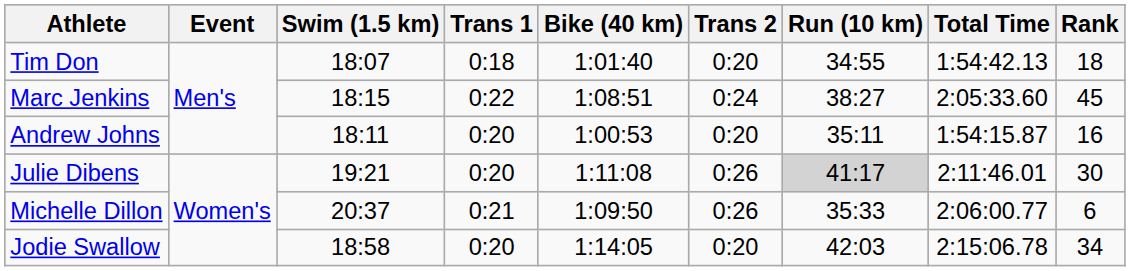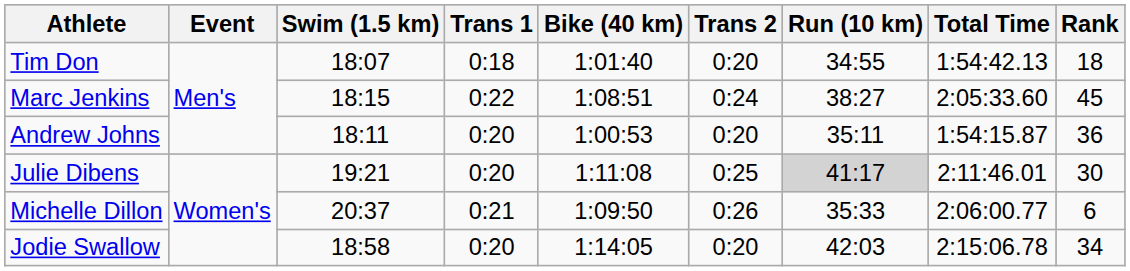 <table class="wikitable" style="font-size:90%">
 <tr>
 <th>Athlete</th>
 <th>Event</th>
 <th>Swim (1.5 km)</th>
 <th>Trans 1</th>
 <th>Bike (40 km)</th>
 <th>Trans 2</th>
 <th>Run (10 km)</th>
 <th>Total Time</th>
 <th>Rank</th>
 </tr>
 <tr align=center>
 <td align=left><a href='#'>Tim Don</a></td>
 <td align=left rowspan=3><a href='#'>Men's</a></td>
 <td>18:07</td>
 <td>0:18</td>
 <td>1:01:40</td>
 <td>0:20</td>
 <td>34:55</td>
 <td>1:54:42.13</td>
 <td>18</td>
 </tr>
 <tr align=center>
 <td align=left><a href='#'>Marc Jenkins</a></td>
 <td>18:15</td>
 <td>0:22</td>
 <td>1:08:51</td>
 <td>0:24</td>
 <td>38:27</td>
 <td>2:05:33.60</td>
 <td>45</td>
 </tr>
 <tr align=center>
 <td align=left><a href='#'>Andrew Johns</a></td>
 <td>18:11</td>
 <td>0:20</td>
 <td>1:00:53</td>
 <td>0:20</td>
 <td>35:11</td>
 <td>1:54:15.87</td>
-<td>16</td>
+<td>36</td>
 </tr>
 <tr align=center>
 <td align=left><a href='#'>Julie Dibens</a></td>
 <td align=left rowspan=3><a href='#'>Women's</a></td>
 <td>19:21</td>
 <td>0:20</td>
 <td>1:11:08</td>
-<td>0:26</td>
+<td>0:25</td>
 <td style="background: lightgrey;">41:17</td>
 <td>2:11:46.01</td>
 <td>30</td>
 </tr>
 <tr align=center>
 <td align=left><a href='#'>Michelle Dillon</a></td>
 <td>20:37</td>
 <td>0:21</td>
 <td>1:09:50</td>
 <td>0:26</td>
 <td>35:33</td>
 <td>2:06:00.77</td>
 <td>6</td>
 </tr>
 <tr align=center>
 <td align=left><a href='#'>Jodie Swallow</a></td>
 <td>18:58</td>
 <td>0:20</td>
 <td>1:14:05</td>
 <td>0:20</td>
 <td>42:03</td>
 <td>2:15:06.78</td>
 <td>34</td>
 </tr>
 </table>
